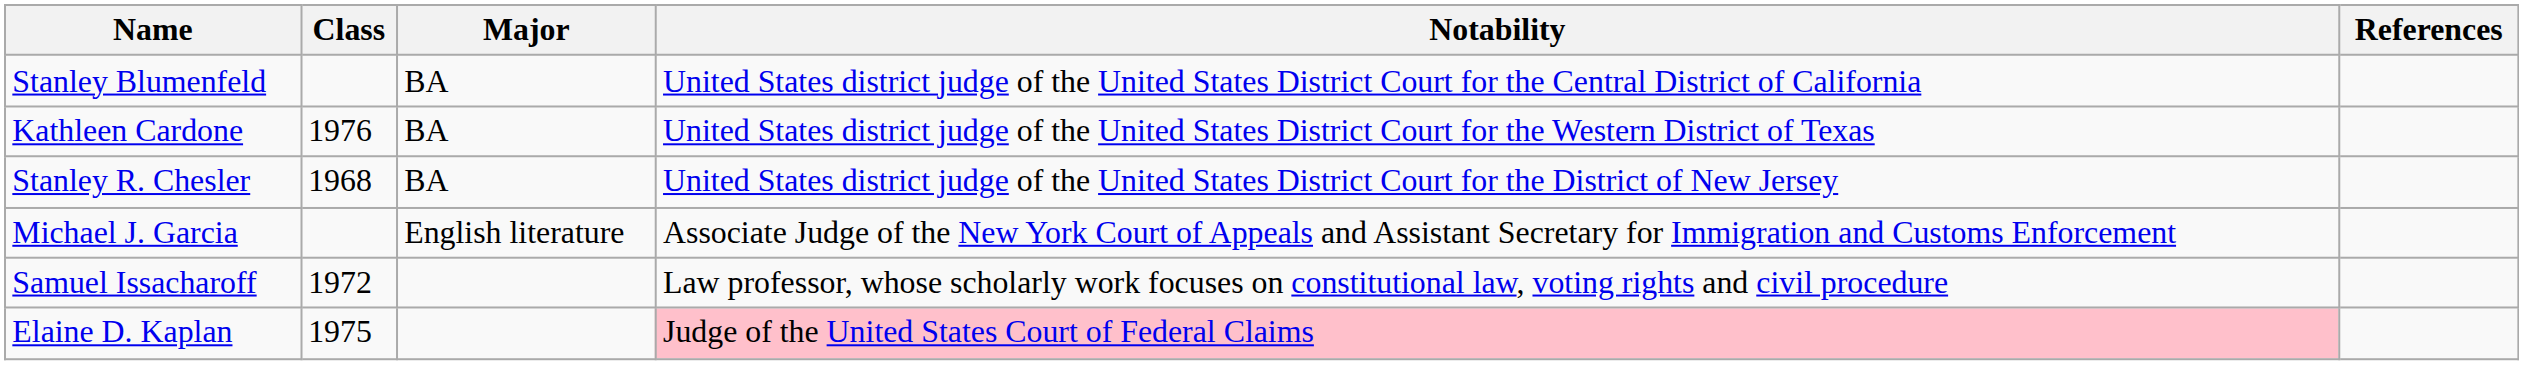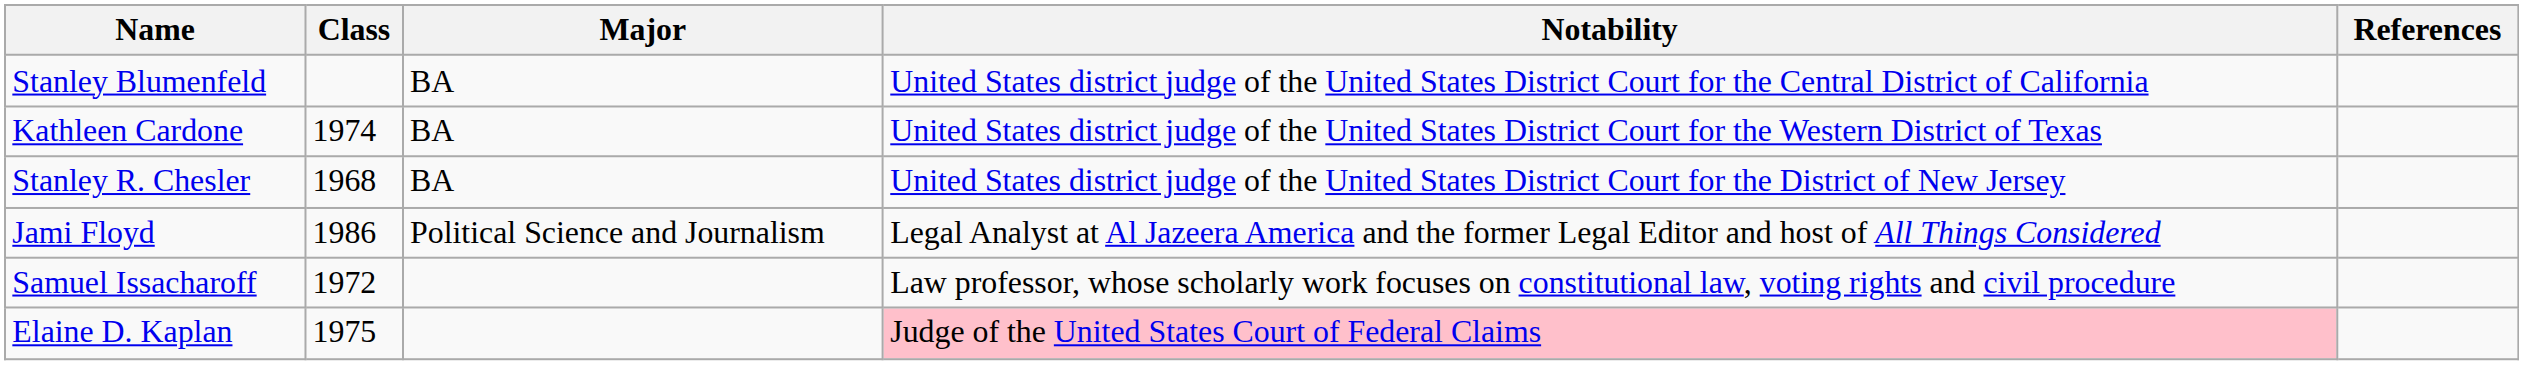 <table class="wikitable" style="width:100%;">
 <tr>
 <th>Name</th>
 <th>Class</th>
 <th>Major</th>
 <th>Notability</th>
 <th>References</th>
 </tr>
 <tr>
 <td><a href='#'>Stanley Blumenfeld</a></td>
 <td></td>
 <td>BA</td>
 <td><a href='#'>United States district judge</a> of the <a href='#'>United States District Court for the Central District of California</a></td>
 <td></td>
 </tr>
 <tr>
 <td><a href='#'>Kathleen Cardone</a></td>
-<td>1976</td>
+<td>1974</td>
 <td>BA</td>
 <td><a href='#'>United States district judge</a> of the <a href='#'>United States District Court for the Western District of Texas</a></td>
 <td></td>
 </tr>
 <tr>
 <td><a href='#'>Stanley R. Chesler</a></td>
 <td>1968</td>
 <td>BA</td>
 <td><a href='#'>United States district judge</a> of the <a href='#'>United States District Court for the District of New Jersey</a></td>
 <td></td>
 </tr>
 <tr>
-<td><a href='#'>Michael J. Garcia</a></td>
-<td></td>
-<td>English literature</td>
-<td>Associate Judge of the <a href='#'>New York Court of Appeals</a> and Assistant Secretary for <a href='#'>Immigration and Customs Enforcement</a></td>
+<td><a href='#'>Jami Floyd</a></td>
+<td>1986</td>
+<td>Political Science and Journalism</td>
+<td>Legal Analyst at <a href='#'>Al Jazeera America</a> and the former Legal Editor and host of <em><a href='#'>All Things Considered</a></em></td>
 <td></td>
 </tr>
 <tr>
 <td><a href='#'>Samuel Issacharoff</a></td>
 <td>1972</td>
 <td></td>
 <td>Law professor, whose scholarly work focuses on <a href='#'>constitutional law</a>, <a href='#'>voting rights</a> and <a href='#'>civil procedure</a></td>
 <td></td>
 </tr>
 <tr>
 <td><a href='#'>Elaine D. Kaplan</a></td>
 <td>1975</td>
 <td></td>
 <td style="background: pink;">Judge of the <a href='#'>United States Court of Federal Claims</a></td>
 <td></td>
 </tr>
 </table>
